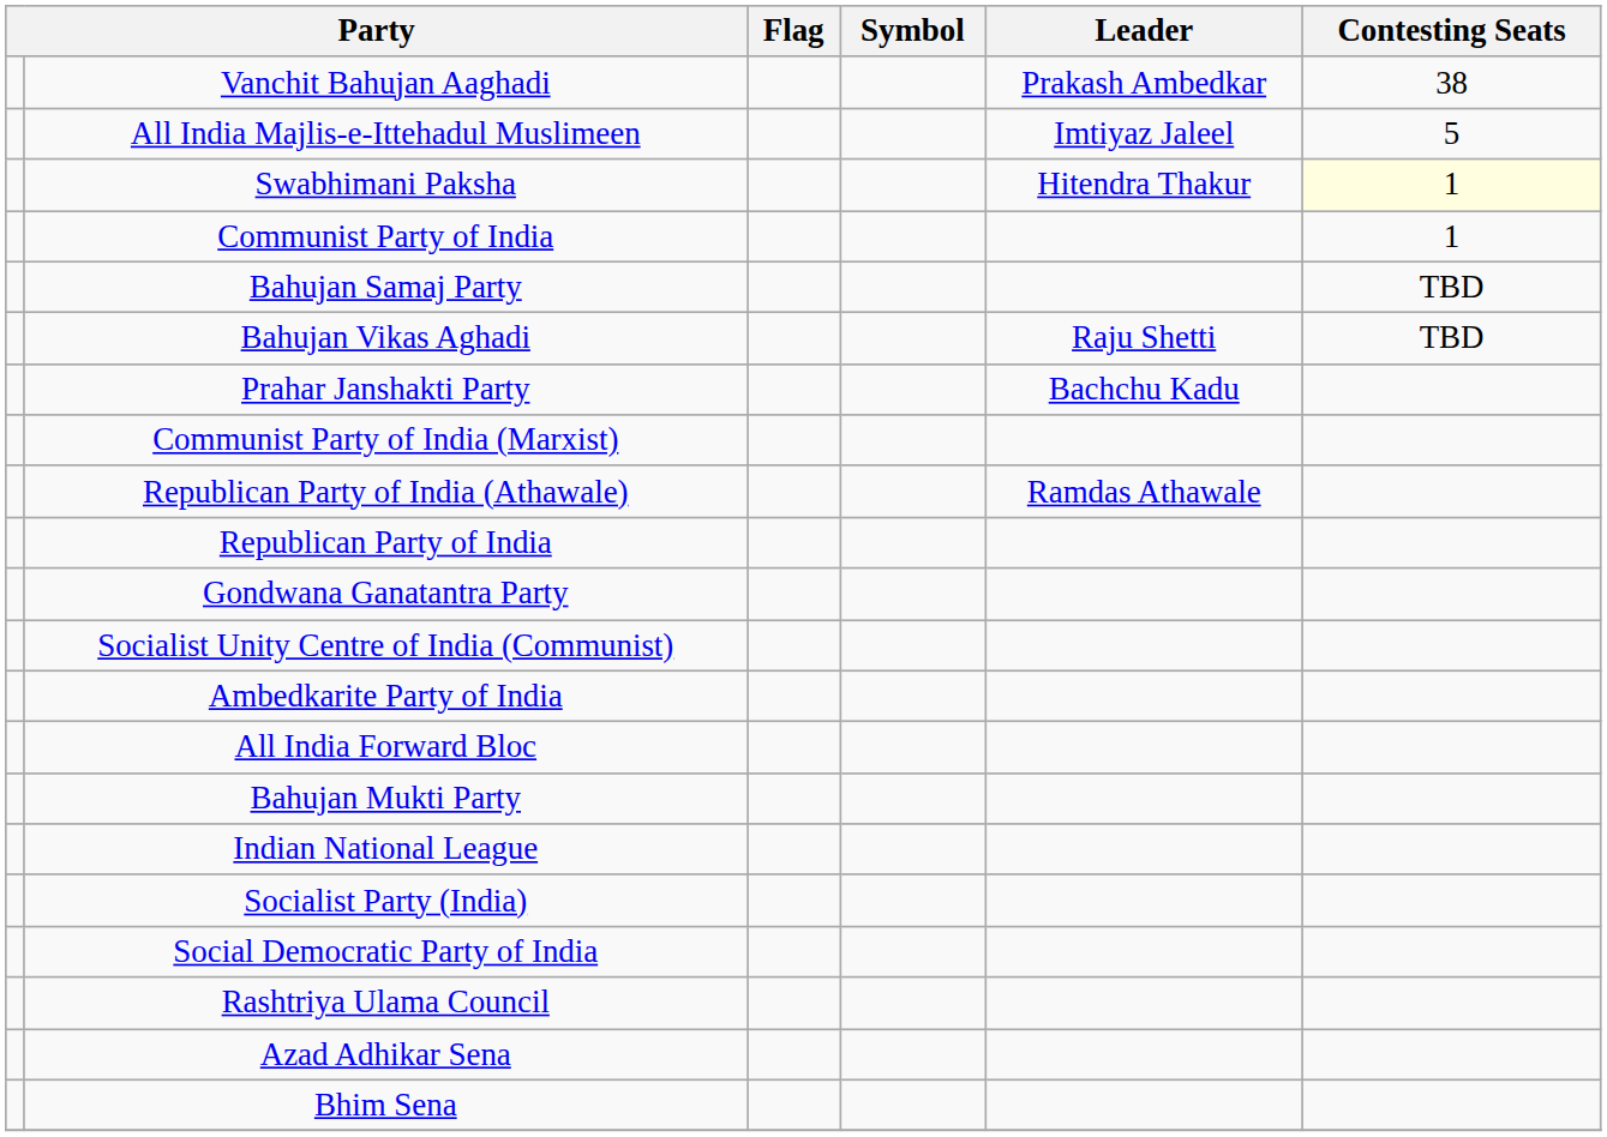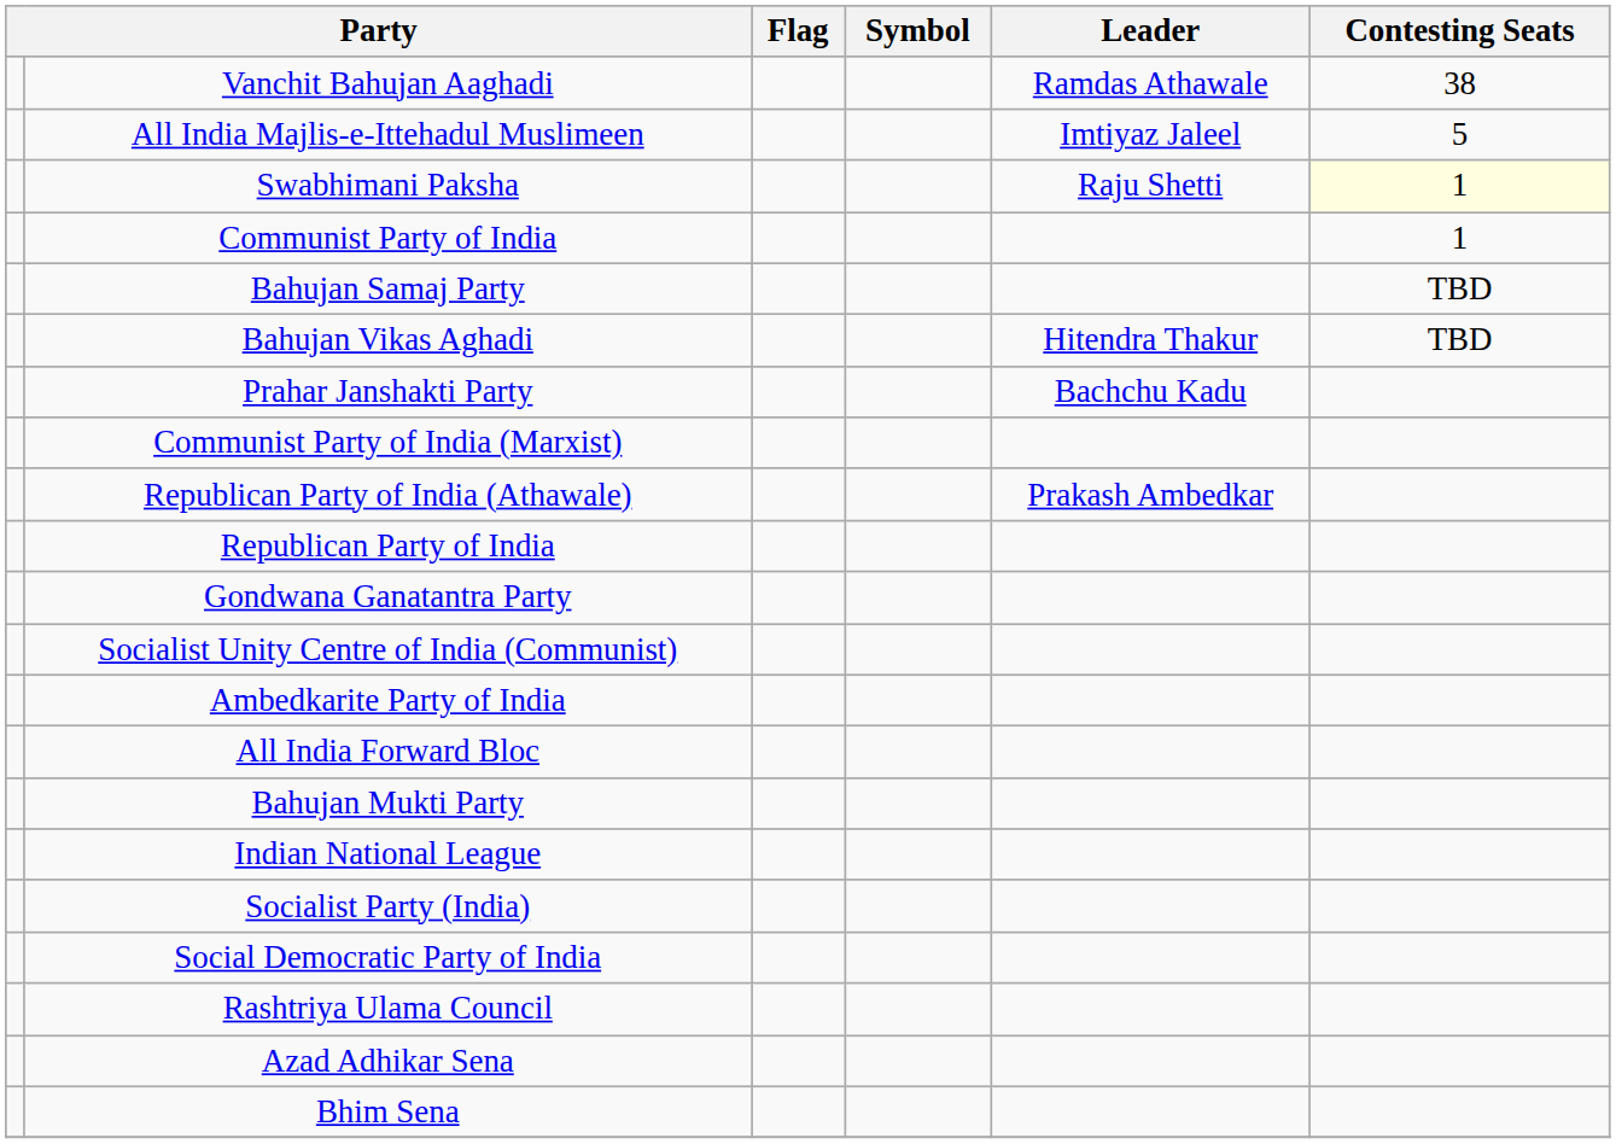 <table class="wikitable" width="50%" style="text-align:center">
 <tr>
 <th colspan="2">Party</th>
 <th>Flag</th>
 <th>Symbol</th>
 <th>Leader</th>
 <th>Contesting Seats</th>
 </tr>
 <tr>
 <td></td>
 <td><a href='#'>Vanchit Bahujan Aaghadi</a></td>
 <td></td>
 <td></td>
-<td><a href='#'>Prakash Ambedkar</a></td>
+<td><a href='#'>Ramdas Athawale</a></td>
 <td>38</td>
 </tr>
 <tr>
 <td></td>
 <td><a href='#'>All India Majlis-e-Ittehadul Muslimeen</a></td>
 <td></td>
 <td></td>
 <td><a href='#'>Imtiyaz Jaleel</a></td>
 <td>5</td>
 </tr>
 <tr>
 <td></td>
 <td><a href='#'>Swabhimani Paksha</a></td>
 <td></td>
 <td></td>
-<td><a href='#'>Hitendra Thakur</a></td>
+<td><a href='#'>Raju Shetti</a></td>
 <td style="background: lightyellow;">1</td>
 </tr>
 <tr>
 <td></td>
 <td><a href='#'>Communist Party of India</a></td>
 <td></td>
 <td></td>
 <td></td>
 <td>1</td>
 </tr>
 <tr>
 <td></td>
 <td><a href='#'>Bahujan Samaj Party</a></td>
 <td></td>
 <td></td>
 <td></td>
 <td>TBD</td>
 </tr>
 <tr>
 <td></td>
 <td><a href='#'>Bahujan Vikas Aghadi</a></td>
 <td></td>
 <td></td>
-<td><a href='#'>Raju Shetti</a></td>
+<td><a href='#'>Hitendra Thakur</a></td>
 <td>TBD</td>
 </tr>
 <tr>
 <td></td>
 <td><a href='#'>Prahar Janshakti Party</a></td>
 <td></td>
 <td></td>
 <td><a href='#'>Bachchu Kadu</a></td>
 <td></td>
 </tr>
 <tr>
 <td></td>
 <td><a href='#'>Communist Party of India (Marxist)</a></td>
 <td></td>
 <td></td>
 <td></td>
 <td></td>
 </tr>
 <tr>
 <td></td>
 <td><a href='#'>Republican Party of India (Athawale)</a></td>
 <td></td>
 <td></td>
-<td><a href='#'>Ramdas Athawale</a></td>
+<td><a href='#'>Prakash Ambedkar</a></td>
 <td></td>
 </tr>
 <tr>
 <td></td>
 <td><a href='#'>Republican Party of India</a></td>
 <td></td>
 <td></td>
 <td></td>
 <td></td>
 </tr>
 <tr>
 <td></td>
 <td><a href='#'>Gondwana Ganatantra Party</a></td>
 <td></td>
 <td></td>
 <td></td>
 <td></td>
 </tr>
 <tr>
 <td></td>
 <td><a href='#'>Socialist Unity Centre of India (Communist)</a></td>
 <td></td>
 <td></td>
 <td></td>
 <td></td>
 </tr>
 <tr>
 <td></td>
 <td><a href='#'>Ambedkarite Party of India</a></td>
 <td></td>
 <td></td>
 <td></td>
 <td></td>
 </tr>
 <tr>
 <td></td>
 <td><a href='#'>All India Forward Bloc</a></td>
 <td></td>
 <td></td>
 <td></td>
 <td></td>
 </tr>
 <tr>
 <td></td>
 <td><a href='#'>Bahujan Mukti Party</a></td>
 <td></td>
 <td></td>
 <td></td>
 <td></td>
 </tr>
 <tr>
 <td></td>
 <td><a href='#'>Indian National League</a></td>
 <td></td>
 <td></td>
 <td></td>
 <td></td>
 </tr>
 <tr>
 <td></td>
 <td><a href='#'>Socialist Party (India)</a></td>
 <td></td>
 <td></td>
 <td></td>
 <td></td>
 </tr>
 <tr>
 <td></td>
 <td><a href='#'>Social Democratic Party of India</a></td>
 <td></td>
 <td></td>
 <td></td>
 <td></td>
 </tr>
 <tr>
 <td></td>
 <td><a href='#'>Rashtriya Ulama Council</a></td>
 <td></td>
 <td></td>
 <td></td>
 <td></td>
 </tr>
 <tr>
 <td></td>
 <td><a href='#'>Azad Adhikar Sena</a></td>
 <td></td>
 <td></td>
 <td></td>
 <td></td>
 </tr>
 <tr>
 <td></td>
 <td><a href='#'>Bhim Sena</a></td>
 <td></td>
 <td></td>
 <td></td>
 <td></td>
 </tr>
 <tr>
 </tr>
 </table>
